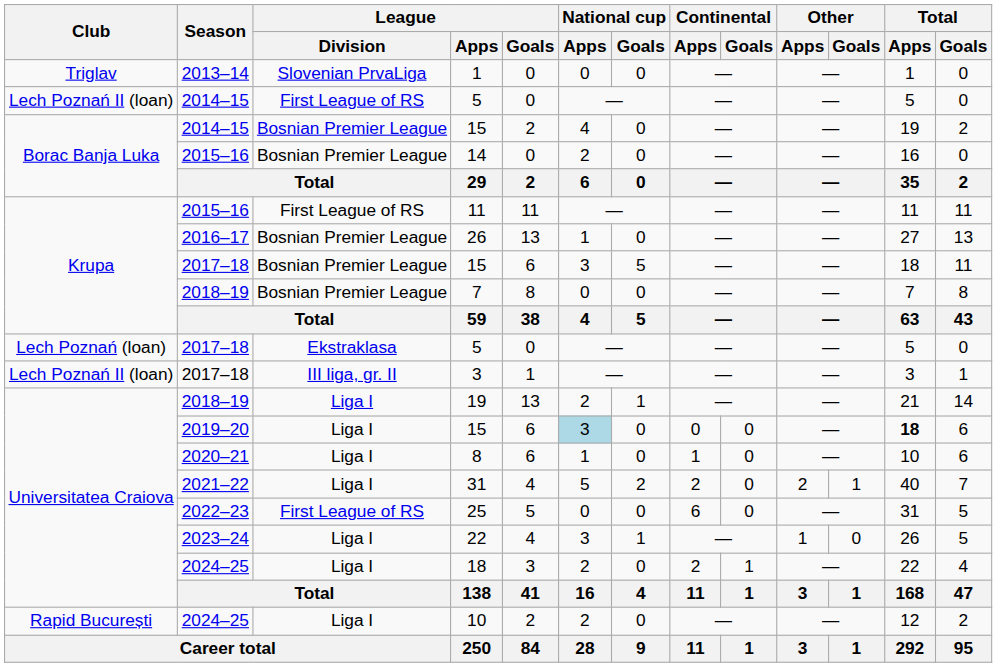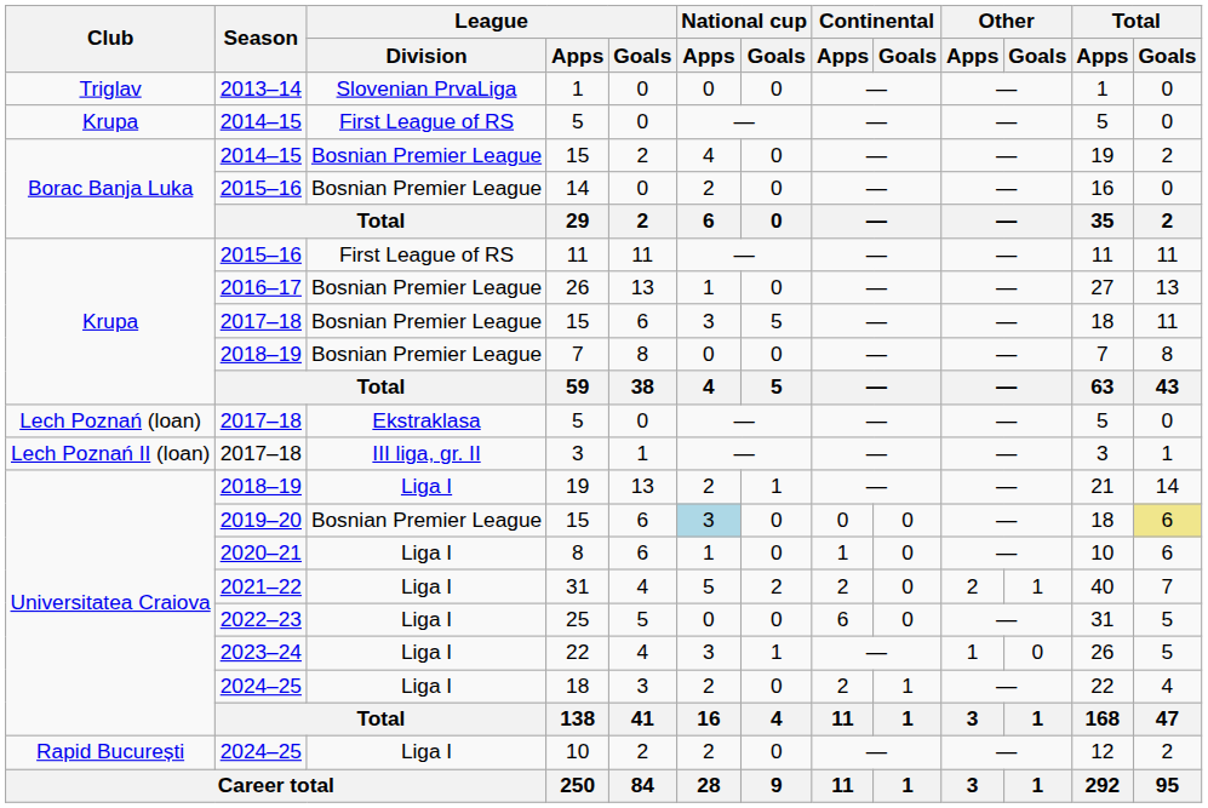 <table class="wikitable" style="text-align:center">
 <tr>
 <th rowspan=2>Club</th>
 <th rowspan=2>Season</th>
 <th colspan=3>League</th>
 <th colspan=2>National cup</th>
 <th colspan=2>Continental</th>
 <th colspan=2>Other</th>
 <th colspan=2>Total</th>
 </tr>
 <tr>
 <th>Division</th>
 <th>Apps</th>
 <th>Goals</th>
 <th>Apps</th>
 <th>Goals</th>
 <th>Apps</th>
 <th>Goals</th>
 <th>Apps</th>
 <th>Goals</th>
 <th>Apps</th>
 <th>Goals</th>
 </tr>
 <tr>
 <td><a href='#'>Triglav</a></td>
 <td><a href='#'>2013–14</a></td>
 <td><a href='#'>Slovenian PrvaLiga</a></td>
 <td>1</td>
 <td>0</td>
 <td>0</td>
 <td>0</td>
 <td colspan=2>—</td>
 <td colspan=2>—</td>
 <td>1</td>
 <td>0</td>
 </tr>
 <tr>
-<td><a href='#'>Lech Poznań II</a> (loan)</td>
+<td><a href='#'>Krupa</a></td>
 <td><a href='#'>2014–15</a></td>
 <td><a href='#'>First League of RS</a></td>
 <td>5</td>
 <td>0</td>
 <td colspan=2>—</td>
 <td colspan=2>—</td>
 <td colspan=2>—</td>
 <td>5</td>
 <td>0</td>
 </tr>
 <tr>
 <td rowspan=3><a href='#'>Borac Banja Luka</a></td>
 <td><a href='#'>2014–15</a></td>
 <td><a href='#'>Bosnian Premier League</a></td>
 <td>15</td>
 <td>2</td>
 <td>4</td>
 <td>0</td>
 <td colspan=2>—</td>
 <td colspan=2>—</td>
 <td>19</td>
 <td>2</td>
 </tr>
 <tr>
 <td><a href='#'>2015–16</a></td>
 <td>Bosnian Premier League</td>
 <td>14</td>
 <td>0</td>
 <td>2</td>
 <td>0</td>
 <td colspan=2>—</td>
 <td colspan=2>—</td>
 <td>16</td>
 <td>0</td>
 </tr>
 <tr>
 <th colspan=2>Total</th>
 <th>29</th>
 <th>2</th>
 <th>6</th>
 <th>0</th>
 <th colspan=2>—</th>
 <th colspan=2>—</th>
 <th>35</th>
 <th>2</th>
 </tr>
 <tr>
 <td rowspan=5><a href='#'>Krupa</a></td>
 <td><a href='#'>2015–16</a></td>
 <td>First League of RS</td>
 <td>11</td>
 <td>11</td>
 <td colspan=2>—</td>
 <td colspan=2>—</td>
 <td colspan=2>—</td>
 <td>11</td>
 <td>11</td>
 </tr>
 <tr>
 <td><a href='#'>2016–17</a></td>
 <td>Bosnian Premier League</td>
 <td>26</td>
 <td>13</td>
 <td>1</td>
 <td>0</td>
 <td colspan=2>—</td>
 <td colspan=2>—</td>
 <td>27</td>
 <td>13</td>
 </tr>
 <tr>
 <td><a href='#'>2017–18</a></td>
 <td>Bosnian Premier League</td>
 <td>15</td>
 <td>6</td>
 <td>3</td>
 <td>5</td>
 <td colspan=2>—</td>
 <td colspan=2>—</td>
 <td>18</td>
 <td>11</td>
 </tr>
 <tr>
 <td><a href='#'>2018–19</a></td>
 <td>Bosnian Premier League</td>
 <td>7</td>
 <td>8</td>
 <td>0</td>
 <td>0</td>
 <td colspan=2>—</td>
 <td colspan=2>—</td>
 <td>7</td>
 <td>8</td>
 </tr>
 <tr>
 <th colspan=2>Total</th>
 <th>59</th>
 <th>38</th>
 <th>4</th>
 <th>5</th>
 <th colspan=2>—</th>
 <th colspan=2>—</th>
 <th>63</th>
 <th>43</th>
 </tr>
 <tr>
 <td><a href='#'>Lech Poznań</a> (loan)</td>
 <td><a href='#'>2017–18</a></td>
 <td><a href='#'>Ekstraklasa</a></td>
 <td>5</td>
 <td>0</td>
 <td colspan=2>—</td>
 <td colspan=2>—</td>
 <td colspan=2>—</td>
 <td>5</td>
 <td>0</td>
 </tr>
 <tr>
 <td><a href='#'>Lech Poznań II</a> (loan)</td>
 <td>2017–18</td>
 <td><a href='#'>III liga, gr. II</a></td>
 <td>3</td>
 <td>1</td>
 <td colspan=2>—</td>
 <td colspan=2>—</td>
 <td colspan=2>—</td>
 <td>3</td>
 <td>1</td>
 </tr>
 <tr>
 <td rowspan=8><a href='#'>Universitatea Craiova</a></td>
 <td><a href='#'>2018–19</a></td>
 <td><a href='#'>Liga I</a></td>
 <td>19</td>
 <td>13</td>
 <td>2</td>
 <td>1</td>
 <td colspan=2>—</td>
 <td colspan=2>—</td>
 <td>21</td>
 <td>14</td>
 </tr>
 <tr>
 <td><a href='#'>2019–20</a></td>
-<td>Liga I</td>
+<td>Bosnian Premier League</td>
 <td>15</td>
 <td>6</td>
 <td style="background: lightblue;">3</td>
 <td>0</td>
 <td>0</td>
 <td>0</td>
 <td colspan=2>—</td>
-<td><strong>18</strong></td>
-<td>6</td>
+<td>18</td>
+<td style="background: khaki;">6</td>
 </tr>
 <tr>
 <td><a href='#'>2020–21</a></td>
 <td>Liga I</td>
 <td>8</td>
 <td>6</td>
 <td>1</td>
 <td>0</td>
 <td>1</td>
 <td>0</td>
 <td colspan=2>—</td>
 <td>10</td>
 <td>6</td>
 </tr>
 <tr>
 <td><a href='#'>2021–22</a></td>
 <td>Liga I</td>
 <td>31</td>
 <td>4</td>
 <td>5</td>
 <td>2</td>
 <td>2</td>
 <td>0</td>
 <td>2</td>
 <td>1</td>
 <td>40</td>
 <td>7</td>
 </tr>
 <tr>
 <td><a href='#'>2022–23</a></td>
-<td><a href='#'>First League of RS</a></td>
+<td>Liga I</td>
 <td>25</td>
 <td>5</td>
 <td>0</td>
 <td>0</td>
 <td>6</td>
 <td>0</td>
 <td colspan=2>—</td>
 <td>31</td>
 <td>5</td>
 </tr>
 <tr>
 <td><a href='#'>2023–24</a></td>
 <td>Liga I</td>
 <td>22</td>
 <td>4</td>
 <td>3</td>
 <td>1</td>
 <td colspan=2>—</td>
 <td>1</td>
 <td>0</td>
 <td>26</td>
 <td>5</td>
 </tr>
 <tr>
 <td><a href='#'>2024–25</a></td>
 <td>Liga I</td>
 <td>18</td>
 <td>3</td>
 <td>2</td>
 <td>0</td>
 <td>2</td>
 <td>1</td>
 <td colspan=2>—</td>
 <td>22</td>
 <td>4</td>
 </tr>
 <tr>
 <th colspan=2>Total</th>
 <th>138</th>
 <th>41</th>
 <th>16</th>
 <th>4</th>
 <th>11</th>
 <th>1</th>
 <th>3</th>
 <th>1</th>
 <th>168</th>
 <th>47</th>
 </tr>
 <tr>
 <td><a href='#'>Rapid București</a></td>
 <td><a href='#'>2024–25</a></td>
 <td>Liga I</td>
 <td>10</td>
 <td>2</td>
 <td>2</td>
 <td>0</td>
 <td colspan=2>—</td>
 <td colspan=2>—</td>
 <td>12</td>
 <td>2</td>
 </tr>
 <tr>
 <th colspan=3>Career total</th>
 <th>250</th>
 <th>84</th>
 <th>28</th>
 <th>9</th>
 <th>11</th>
 <th>1</th>
 <th>3</th>
 <th>1</th>
 <th>292</th>
 <th>95</th>
 </tr>
 </table>
